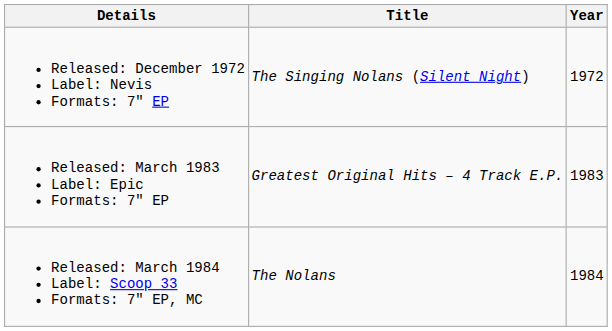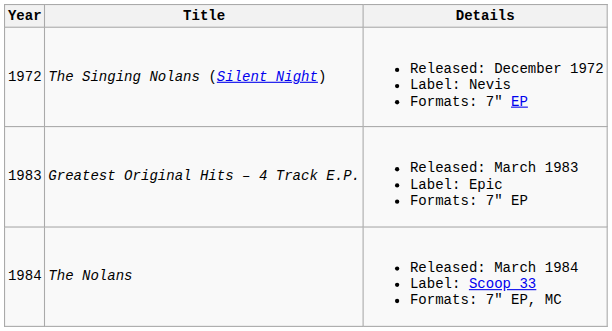 <table class="wikitable">
 <tr>
+<th>Year</th>
+<th>Title</th>
 <th>Details</th>
-<th>Title</th>
-<th>Year</th>
 </tr>
 <tr>
+<td>1972</td>
+<td><em>The Singing Nolans</em> (<em><a href='#'>Silent Night</a></em>)</td>
 <td><br><ul><li>Released: December 1972</li><li>Label: Nevis</li><li>Formats: 7" <a href='#'>EP</a></li></ul></td>
-<td><em>The Singing Nolans</em> (<em><a href='#'>Silent Night</a></em>)</td>
-<td>1972</td>
 </tr>
 <tr>
+<td>1983</td>
+<td><em>Greatest Original Hits – 4 Track E.P.</em></td>
 <td><br><ul><li>Released: March 1983</li><li>Label: Epic</li><li>Formats: 7" EP</li></ul></td>
-<td><em>Greatest Original Hits – 4 Track E.P.</em></td>
-<td>1983</td>
 </tr>
 <tr>
+<td>1984</td>
+<td><em>The Nolans</em></td>
 <td><br><ul><li>Released: March 1984</li><li>Label: <a href='#'>Scoop 33</a></li><li>Formats: 7" EP, MC</li></ul></td>
-<td><em>The Nolans</em></td>
-<td>1984</td>
 </tr>
 </table>
